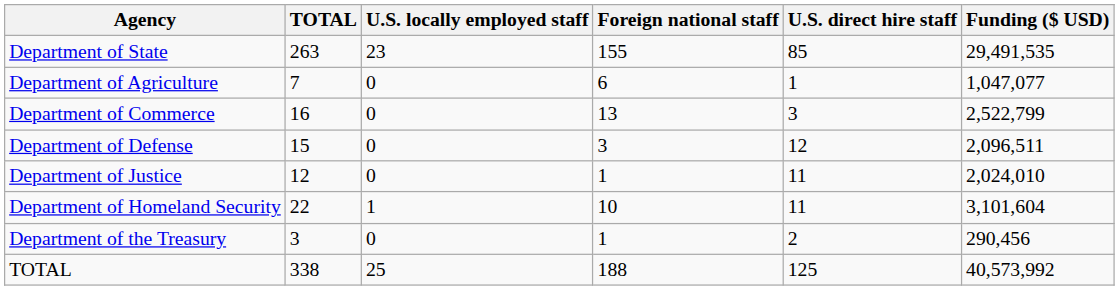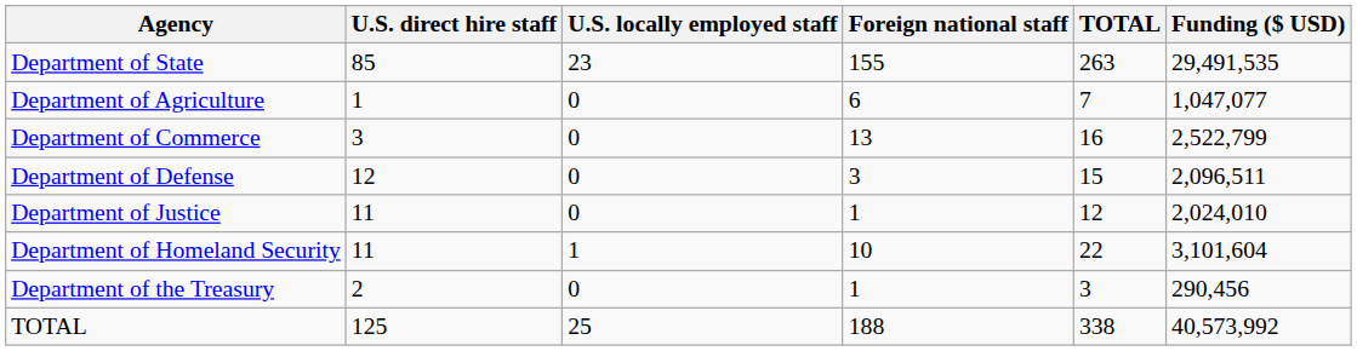 <table class="wikitable">
 <tr>
 <th>Agency</th>
-<th>TOTAL</th>
+<th>U.S. direct hire staff</th>
 <th>U.S. locally employed staff</th>
 <th>Foreign national staff</th>
-<th>U.S. direct hire staff</th>
+<th>TOTAL</th>
 <th>Funding ($ USD)</th>
 </tr>
 <tr>
 <td><a href='#'>Department of State</a></td>
-<td>263</td>
+<td>85</td>
 <td>23</td>
 <td>155</td>
-<td>85</td>
+<td>263</td>
 <td>29,491,535</td>
 </tr>
 <tr>
 <td><a href='#'>Department of Agriculture</a></td>
-<td>7</td>
+<td>1</td>
 <td>0</td>
 <td>6</td>
-<td>1</td>
+<td>7</td>
 <td>1,047,077</td>
 </tr>
 <tr>
 <td><a href='#'>Department of Commerce</a></td>
-<td>16</td>
+<td>3</td>
 <td>0</td>
 <td>13</td>
-<td>3</td>
+<td>16</td>
 <td>2,522,799</td>
 </tr>
 <tr>
 <td><a href='#'>Department of Defense</a></td>
-<td>15</td>
+<td>12</td>
 <td>0</td>
 <td>3</td>
-<td>12</td>
+<td>15</td>
 <td>2,096,511</td>
 </tr>
 <tr>
 <td><a href='#'>Department of Justice</a></td>
-<td>12</td>
+<td>11</td>
 <td>0</td>
 <td>1</td>
-<td>11</td>
+<td>12</td>
 <td>2,024,010</td>
 </tr>
 <tr>
 <td><a href='#'>Department of Homeland Security</a></td>
-<td>22</td>
+<td>11</td>
 <td>1</td>
 <td>10</td>
-<td>11</td>
+<td>22</td>
 <td>3,101,604</td>
 </tr>
 <tr>
 <td><a href='#'>Department of the Treasury</a></td>
-<td>3</td>
+<td>2</td>
 <td>0</td>
 <td>1</td>
-<td>2</td>
+<td>3</td>
 <td>290,456</td>
 </tr>
 <tr>
 <td>TOTAL</td>
-<td>338</td>
+<td>125</td>
 <td>25</td>
 <td>188</td>
-<td>125</td>
+<td>338</td>
 <td>40,573,992</td>
 </tr>
 </table>
